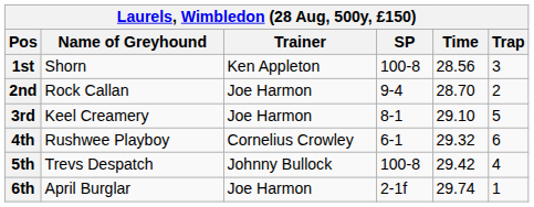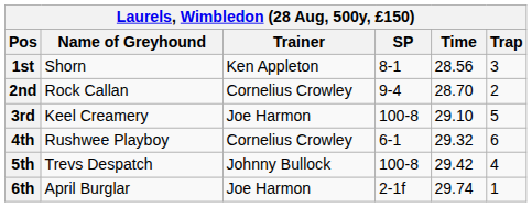 <table class="wikitable">
 <tr>
 <th colspan="6"><a href='#'>Laurels</a>, <a href='#'>Wimbledon</a> (28 Aug, 500y, £150)</th>
 </tr>
 <tr>
 <th width=30>Pos</th>
 <th width=180>Name of Greyhound</th>
 <th width=150>Trainer</th>
 <th width=50>SP</th>
 <th width=50>Time</th>
 <th width=30>Trap</th>
 </tr>
 <tr>
 <th>1st</th>
 <td>Shorn</td>
 <td>Ken Appleton</td>
-<td>100-8</td>
+<td>8-1</td>
 <td>28.56</td>
 <td>3</td>
 </tr>
 <tr>
 <th>2nd</th>
 <td>Rock Callan</td>
-<td>Joe Harmon</td>
+<td>Cornelius Crowley</td>
 <td>9-4</td>
 <td>28.70</td>
 <td>2</td>
 </tr>
 <tr>
 <th>3rd</th>
 <td>Keel Creamery</td>
 <td>Joe Harmon</td>
-<td>8-1</td>
+<td>100-8</td>
 <td>29.10</td>
 <td>5</td>
 </tr>
 <tr>
 <th>4th</th>
 <td>Rushwee Playboy</td>
 <td>Cornelius Crowley</td>
 <td>6-1</td>
 <td>29.32</td>
 <td>6</td>
 </tr>
 <tr>
 <th>5th</th>
 <td>Trevs Despatch</td>
 <td>Johnny Bullock</td>
 <td>100-8</td>
 <td>29.42</td>
 <td>4</td>
 </tr>
 <tr>
 <th>6th</th>
 <td>April Burglar</td>
 <td>Joe Harmon</td>
 <td>2-1f</td>
 <td>29.74</td>
 <td>1</td>
 </tr>
 </table>
